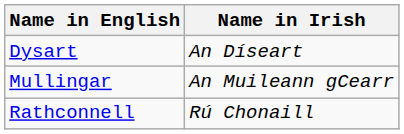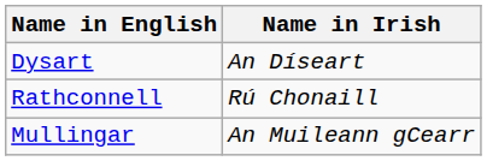 <table class="wikitable">
 <tr>
 <th>Name in English</th>
 <th>Name in Irish</th>
 </tr>
 <tr>
 <td><a href='#'>Dysart</a></td>
 <td><em>An Díseart</em></td>
 </tr>
 <tr>
+<td><a href='#'>Rathconnell</a></td>
+<td><em>Rú Chonaill</em></td>
+</tr>
+<tr>
 <td><a href='#'>Mullingar</a></td>
 <td><em>An Muileann gCearr</em></td>
 </tr>
-<tr>
-<td><a href='#'>Rathconnell</a></td>
-<td><em>Rú Chonaill</em></td>
-</tr>
 </table>
